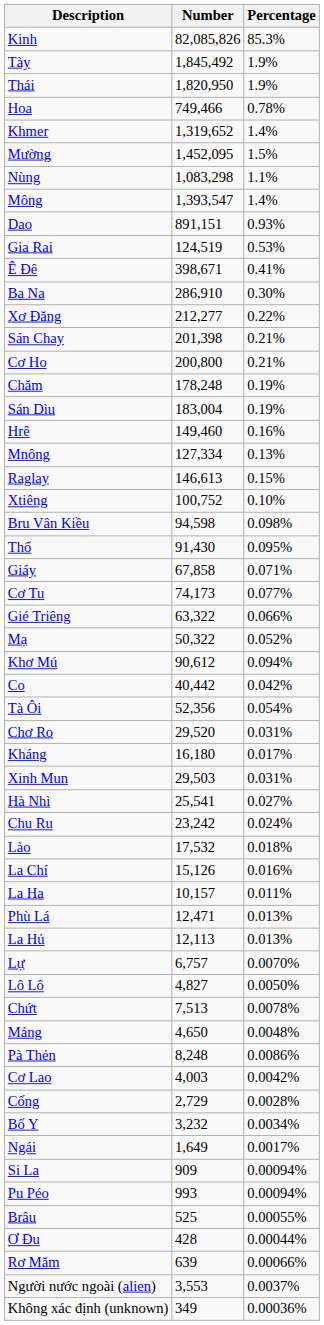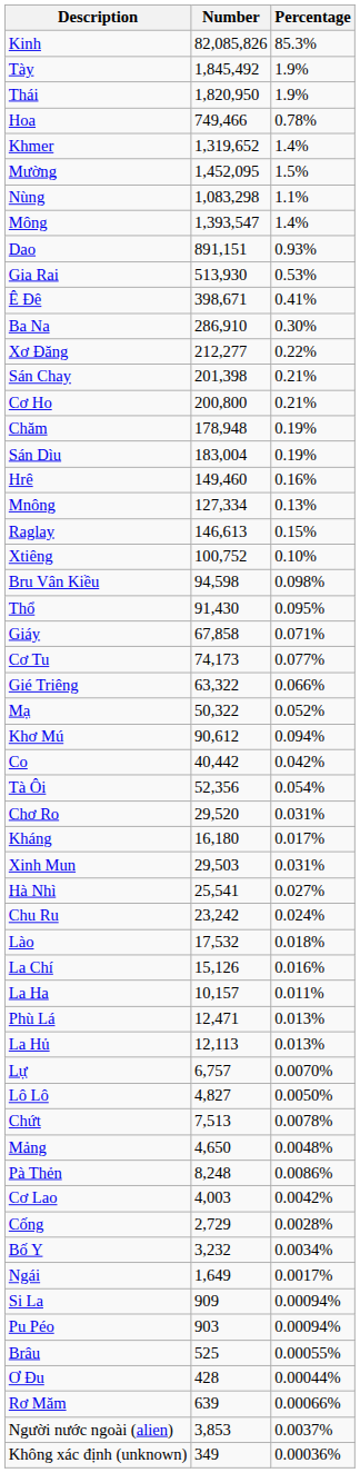 <table class="wikitable sortable mw-collapsible">
 <tr>
 <th>Description</th>
 <th>Number</th>
 <th>Percentage</th>
 </tr>
 <tr>
 <td><a href='#'>Kinh</a></td>
 <td>82,085,826</td>
 <td>85.3%</td>
 </tr>
 <tr>
 <td><a href='#'>Tày</a></td>
 <td>1,845,492</td>
 <td>1.9%</td>
 </tr>
 <tr>
 <td><a href='#'>Thái</a></td>
 <td>1,820,950</td>
 <td>1.9%</td>
 </tr>
 <tr>
 <td><a href='#'>Hoa</a></td>
 <td>749,466</td>
 <td>0.78%</td>
 </tr>
 <tr>
 <td><a href='#'>Khmer</a></td>
 <td>1,319,652</td>
 <td>1.4%</td>
 </tr>
 <tr>
 <td><a href='#'>Mường</a></td>
 <td>1,452,095</td>
 <td>1.5%</td>
 </tr>
 <tr>
 <td><a href='#'>Nùng</a></td>
 <td>1,083,298</td>
 <td>1.1%</td>
 </tr>
 <tr>
 <td><a href='#'>Mông</a></td>
 <td>1,393,547</td>
 <td>1.4%</td>
 </tr>
 <tr>
 <td><a href='#'>Dao</a></td>
 <td>891,151</td>
 <td>0.93%</td>
 </tr>
 <tr>
 <td><a href='#'>Gia Rai</a></td>
-<td>124,519</td>
+<td>513,930</td>
 <td>0.53%</td>
 </tr>
 <tr>
 <td><a href='#'>Ê Đê</a></td>
 <td>398,671</td>
 <td>0.41%</td>
 </tr>
 <tr>
 <td><a href='#'>Ba Na</a></td>
 <td>286,910</td>
 <td>0.30%</td>
 </tr>
 <tr>
 <td><a href='#'>Xơ Đăng</a></td>
 <td>212,277</td>
 <td>0.22%</td>
 </tr>
 <tr>
 <td><a href='#'>Sán Chay</a></td>
 <td>201,398</td>
 <td>0.21%</td>
 </tr>
 <tr>
 <td><a href='#'>Cơ Ho</a></td>
 <td>200,800</td>
 <td>0.21%</td>
 </tr>
 <tr>
 <td><a href='#'>Chăm</a></td>
-<td>178,248</td>
+<td>178,948</td>
 <td>0.19%</td>
 </tr>
 <tr>
 <td><a href='#'>Sán Dìu</a></td>
 <td>183,004</td>
 <td>0.19%</td>
 </tr>
 <tr>
 <td><a href='#'>Hrê</a></td>
 <td>149,460</td>
 <td>0.16%</td>
 </tr>
 <tr>
 <td><a href='#'>Mnông</a></td>
 <td>127,334</td>
 <td>0.13%</td>
 </tr>
 <tr>
 <td><a href='#'>Raglay</a></td>
 <td>146,613</td>
 <td>0.15%</td>
 </tr>
 <tr>
 <td><a href='#'>Xtiêng</a></td>
 <td>100,752</td>
 <td>0.10%</td>
 </tr>
 <tr>
 <td><a href='#'>Bru Vân Kiều</a></td>
 <td>94,598</td>
 <td>0.098%</td>
 </tr>
 <tr>
 <td><a href='#'>Thổ</a></td>
 <td>91,430</td>
 <td>0.095%</td>
 </tr>
 <tr>
 <td><a href='#'>Giáy</a></td>
 <td>67,858</td>
 <td>0.071%</td>
 </tr>
 <tr>
 <td><a href='#'>Cơ Tu</a></td>
 <td>74,173</td>
 <td>0.077%</td>
 </tr>
 <tr>
 <td><a href='#'>Gié Triêng</a></td>
 <td>63,322</td>
 <td>0.066%</td>
 </tr>
 <tr>
 <td><a href='#'>Mạ</a></td>
 <td>50,322</td>
 <td>0.052%</td>
 </tr>
 <tr>
 <td><a href='#'>Khơ Mú</a></td>
 <td>90,612</td>
 <td>0.094%</td>
 </tr>
 <tr>
 <td><a href='#'>Co</a></td>
 <td>40,442</td>
 <td>0.042%</td>
 </tr>
 <tr>
 <td><a href='#'>Tà Ôi</a></td>
 <td>52,356</td>
 <td>0.054%</td>
 </tr>
 <tr>
 <td><a href='#'>Chơ Ro</a></td>
 <td>29,520</td>
 <td>0.031%</td>
 </tr>
 <tr>
 <td><a href='#'>Kháng</a></td>
 <td>16,180</td>
 <td>0.017%</td>
 </tr>
 <tr>
 <td><a href='#'>Xinh Mun</a></td>
 <td>29,503</td>
 <td>0.031%</td>
 </tr>
 <tr>
 <td><a href='#'>Hà Nhì</a></td>
 <td>25,541</td>
 <td>0.027%</td>
 </tr>
 <tr>
 <td><a href='#'>Chu Ru</a></td>
 <td>23,242</td>
 <td>0.024%</td>
 </tr>
 <tr>
 <td><a href='#'>Lào</a></td>
 <td>17,532</td>
 <td>0.018%</td>
 </tr>
 <tr>
 <td><a href='#'>La Chí</a></td>
 <td>15,126</td>
 <td>0.016%</td>
 </tr>
 <tr>
 <td><a href='#'>La Ha</a></td>
 <td>10,157</td>
 <td>0.011%</td>
 </tr>
 <tr>
 <td><a href='#'>Phù Lá</a></td>
 <td>12,471</td>
 <td>0.013%</td>
 </tr>
 <tr>
 <td><a href='#'>La Hủ</a></td>
 <td>12,113</td>
 <td>0.013%</td>
 </tr>
 <tr>
 <td><a href='#'>Lự</a></td>
 <td>6,757</td>
 <td>0.0070%</td>
 </tr>
 <tr>
 <td><a href='#'>Lô Lô</a></td>
 <td>4,827</td>
 <td>0.0050%</td>
 </tr>
 <tr>
 <td><a href='#'>Chứt</a></td>
 <td>7,513</td>
 <td>0.0078%</td>
 </tr>
 <tr>
 <td><a href='#'>Mảng</a></td>
 <td>4,650</td>
 <td>0.0048%</td>
 </tr>
 <tr>
 <td><a href='#'>Pà Thẻn</a></td>
 <td>8,248</td>
 <td>0.0086%</td>
 </tr>
 <tr>
 <td><a href='#'>Cơ Lao</a></td>
 <td>4,003</td>
 <td>0.0042%</td>
 </tr>
 <tr>
 <td><a href='#'>Cống</a></td>
 <td>2,729</td>
 <td>0.0028%</td>
 </tr>
 <tr>
 <td><a href='#'>Bố Y</a></td>
 <td>3,232</td>
 <td>0.0034%</td>
 </tr>
 <tr>
 <td><a href='#'>Ngái</a></td>
 <td>1,649</td>
 <td>0.0017%</td>
 </tr>
 <tr>
 <td><a href='#'>Si La</a></td>
 <td>909</td>
 <td>0.00094%</td>
 </tr>
 <tr>
 <td><a href='#'>Pu Péo</a></td>
-<td>993</td>
+<td>903</td>
 <td>0.00094%</td>
 </tr>
 <tr>
 <td><a href='#'>Brâu</a></td>
 <td>525</td>
 <td>0.00055%</td>
 </tr>
 <tr>
 <td><a href='#'>Ơ Đu</a></td>
 <td>428</td>
 <td>0.00044%</td>
 </tr>
 <tr>
 <td><a href='#'>Rơ Măm</a></td>
 <td>639</td>
 <td>0.00066%</td>
 </tr>
 <tr>
 <td>Người nước ngoài (<a href='#'>alien</a>)</td>
-<td>3,553</td>
+<td>3,853</td>
 <td>0.0037%</td>
 </tr>
 <tr>
 <td>Không xác định (unknown)</td>
 <td>349</td>
 <td>0.00036%</td>
 </tr>
 </table>
